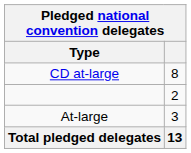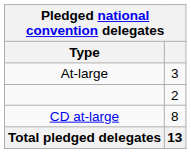 <table class="wikitable sortable" style="font-size:90%;text-align:center;float:right;padding:5px;">
 <tr>
 <th colspan="2">Pledged <a href='#'>national<br>convention</a> delegates</th>
 </tr>
 <tr>
 <th>Type</th>
 <th></th>
 </tr>
 <tr>
-<td><a href='#'>CD at-large</a></td>
-<td>8</td>
+<td>At-large</td>
+<td>3</td>
 </tr>
 <tr>
 <td></td>
 <td>2</td>
 </tr>
 <tr>
-<td>At-large</td>
-<td>3</td>
+<td><a href='#'>CD at-large</a></td>
+<td>8</td>
 </tr>
 <tr>
 <th>Total pledged delegates</th>
 <th>13</th>
 </tr>
 </table>
